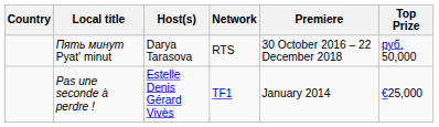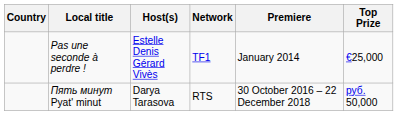 <table class="wikitable">
 <tr>
 <th>Country</th>
 <th>Local title</th>
 <th>Host(s)</th>
 <th>Network</th>
 <th>Premiere</th>
 <th>Top Prize</th>
 </tr>
 <tr>
 <td></td>
+<td><em>Pas une seconde à perdre !</em></td>
+<td><a href='#'>Estelle Denis</a><br><a href='#'>Gérard Vivès</a></td>
+<td><a href='#'>TF1</a></td>
+<td>January 2014</td>
+<td><a href='#'>€</a>25,000</td>
+</tr>
+<tr>
+<td></td>
 <td><em>Пять минут</em><br>Pyat' minut</td>
 <td>Darya Tarasova</td>
 <td>RTS</td>
 <td>30 October 2016 – 22 December 2018</td>
 <td><a href='#'>руб.</a> 50,000</td>
 </tr>
-<tr>
-<td></td>
-<td><em>Pas une seconde à perdre !</em></td>
-<td><a href='#'>Estelle Denis</a><br><a href='#'>Gérard Vivès</a></td>
-<td><a href='#'>TF1</a></td>
-<td>January 2014</td>
-<td><a href='#'>€</a>25,000</td>
-</tr>
 </table>
